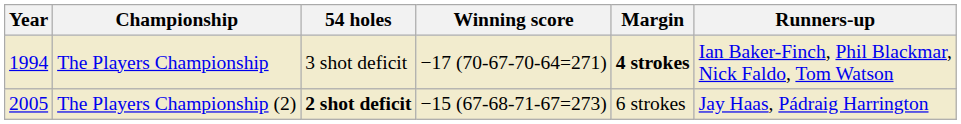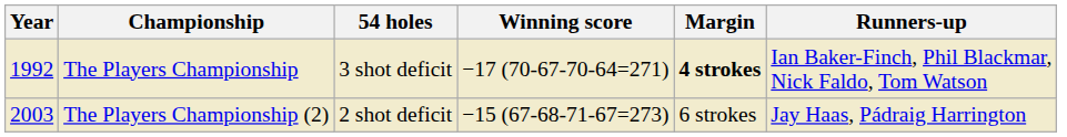 <table class="wikitable">
 <tr>
 <th>Year</th>
 <th>Championship</th>
 <th>54 holes</th>
 <th>Winning score</th>
 <th>Margin</th>
 <th>Runners-up</th>
 </tr>
 <tr style="background:#f2ecce;">
-<td><a href='#'>1994</a></td>
+<td><a href='#'>1992</a></td>
 <td><a href='#'>The Players Championship</a></td>
 <td>3 shot deficit</td>
 <td>−17 (70-67-70-64=271)</td>
 <td><strong>4 strokes</strong></td>
 <td> <a href='#'>Ian Baker-Finch</a>,  <a href='#'>Phil Blackmar</a>,<br> <a href='#'>Nick Faldo</a>,  <a href='#'>Tom Watson</a></td>
 </tr>
 <tr style="background:#f2ecce;">
-<td><a href='#'>2005</a></td>
+<td><a href='#'>2003</a></td>
 <td><a href='#'>The Players Championship</a> (2)</td>
-<td><strong>2 shot deficit</strong></td>
+<td>2 shot deficit</td>
 <td>−15 (67-68-71-67=273)</td>
 <td>6 strokes</td>
 <td> <a href='#'>Jay Haas</a>,  <a href='#'>Pádraig Harrington</a></td>
 </tr>
 </table>
